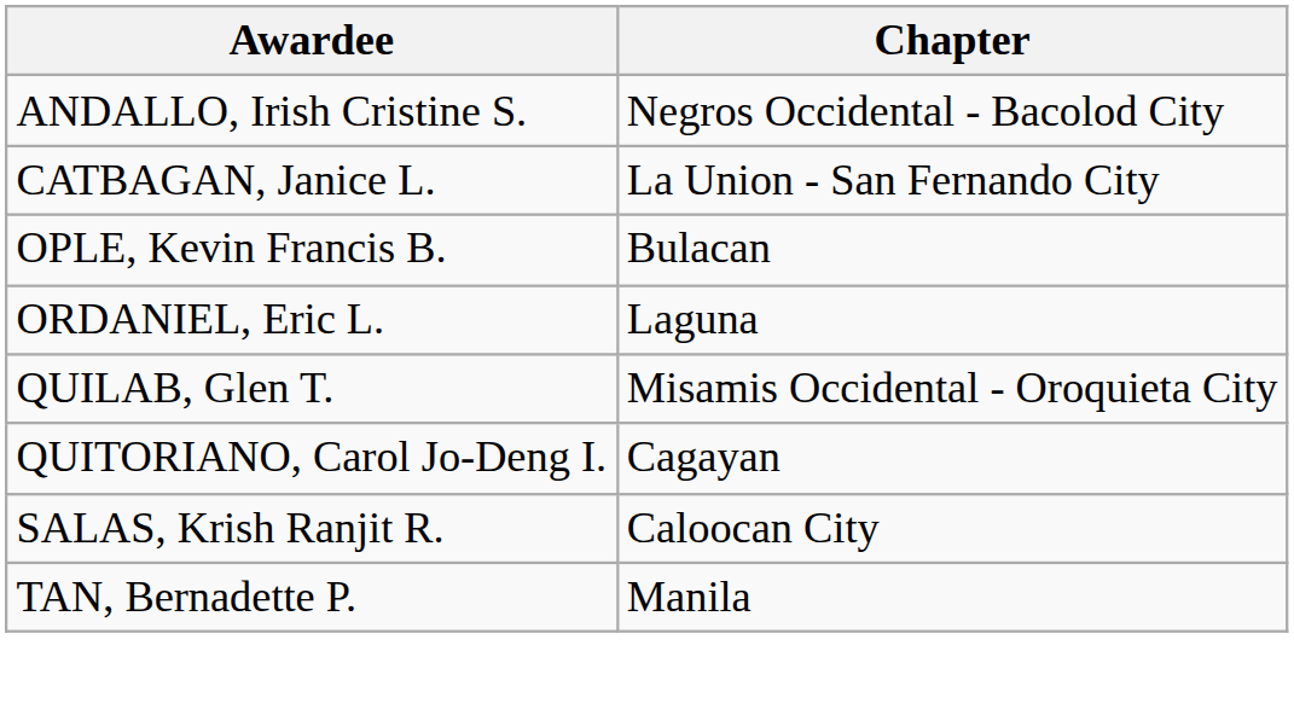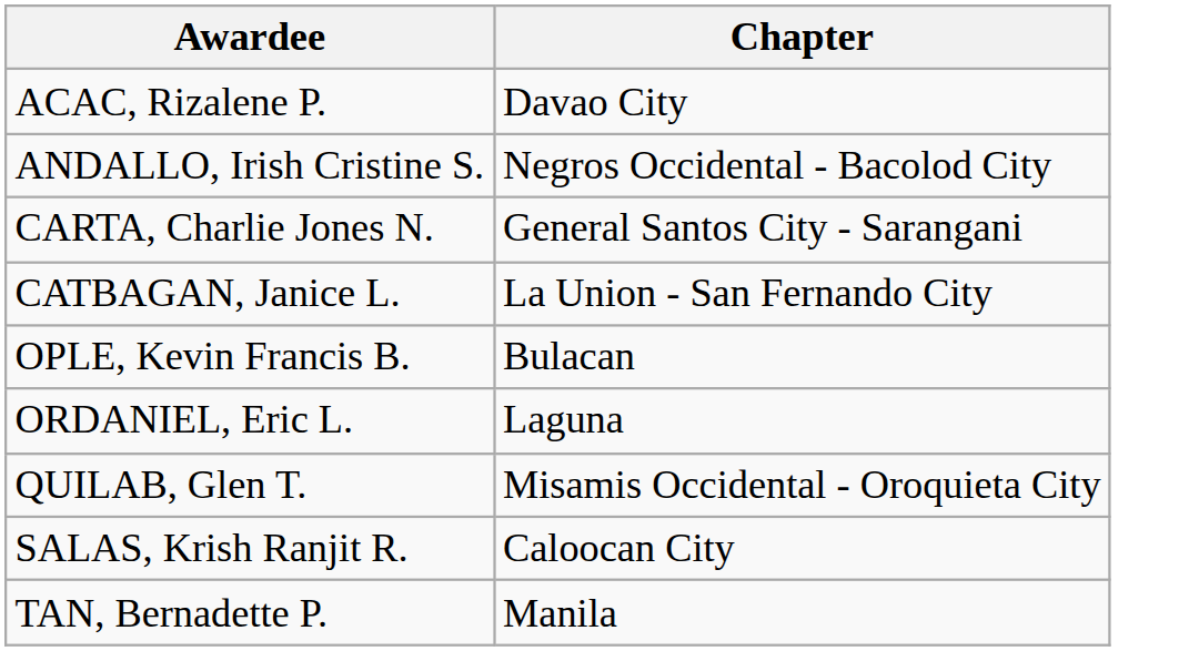 <table class="wikitable">
 <tr>
 <th>Awardee</th>
 <th>Chapter</th>
 </tr>
 <tr>
+<td>ACAC, Rizalene P.</td>
+<td>Davao City</td>
+</tr>
+<tr>
 <td>ANDALLO, Irish Cristine S.</td>
 <td>Negros Occidental - Bacolod City</td>
+</tr>
+<tr>
+<td>CARTA, Charlie Jones N.</td>
+<td>General Santos City - Sarangani</td>
 </tr>
 <tr>
 <td>CATBAGAN, Janice L.</td>
 <td>La Union - San Fernando City</td>
 </tr>
 <tr>
 <td>OPLE, Kevin Francis B.</td>
 <td>Bulacan</td>
 </tr>
 <tr>
 <td>ORDANIEL, Eric L.</td>
 <td>Laguna</td>
 </tr>
 <tr>
 <td>QUILAB, Glen T.</td>
 <td>Misamis Occidental - Oroquieta City</td>
 </tr>
 <tr>
-<td>QUITORIANO, Carol Jo-Deng I.</td>
-<td>Cagayan</td>
-</tr>
-<tr>
 <td>SALAS, Krish Ranjit R.</td>
 <td>Caloocan City</td>
 </tr>
 <tr>
 <td>TAN, Bernadette P.</td>
 <td>Manila</td>
 </tr>
 </table>
